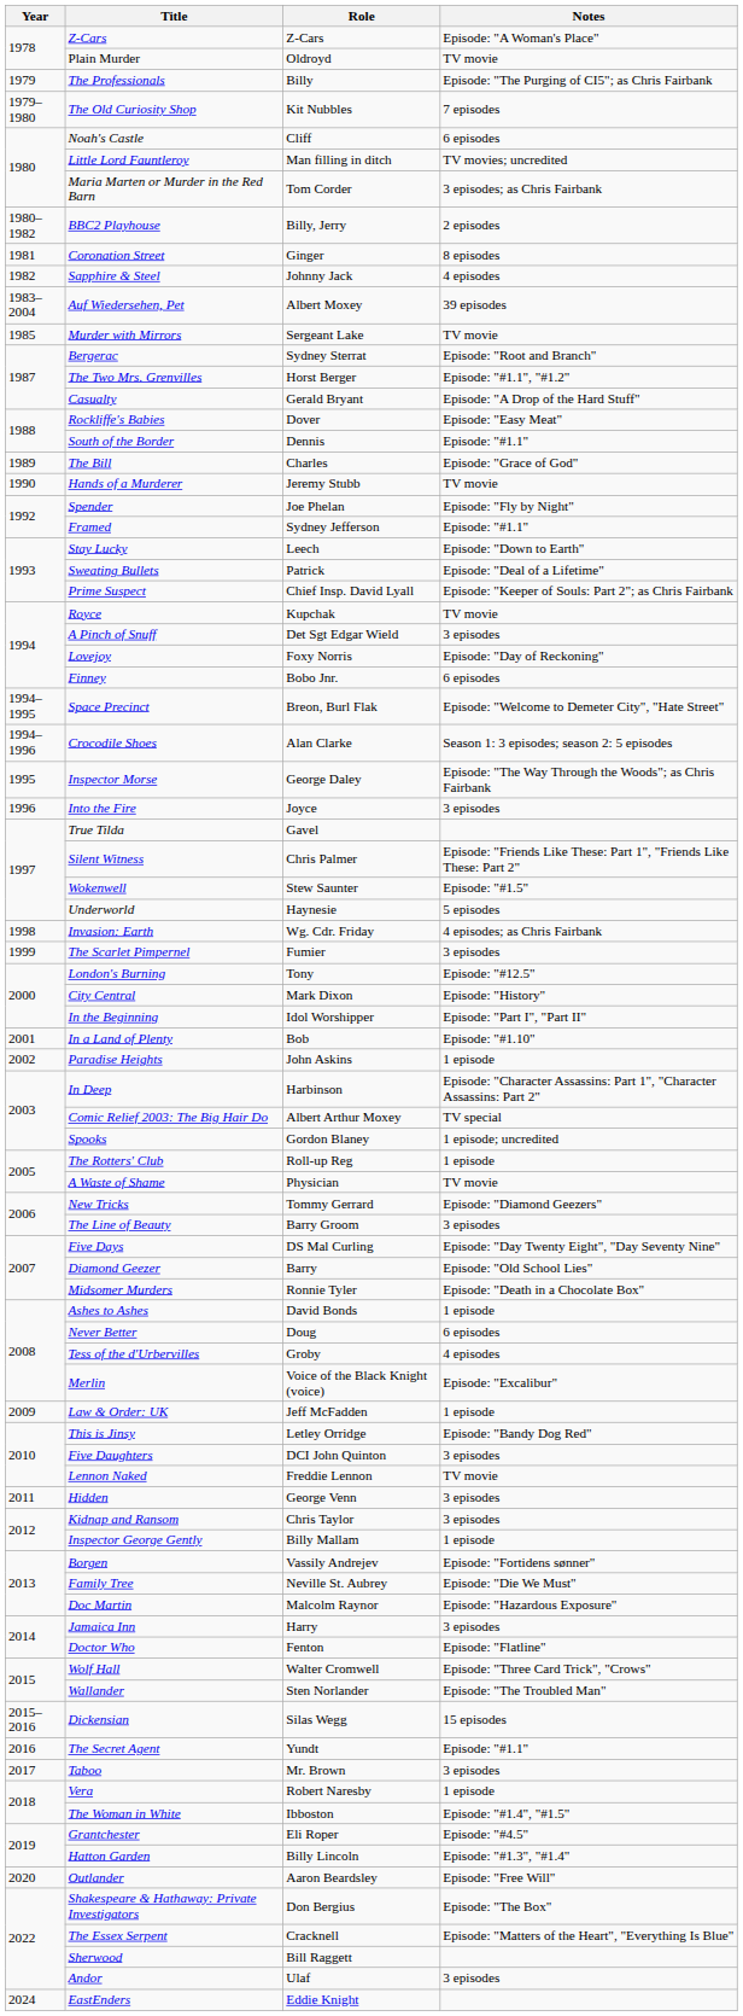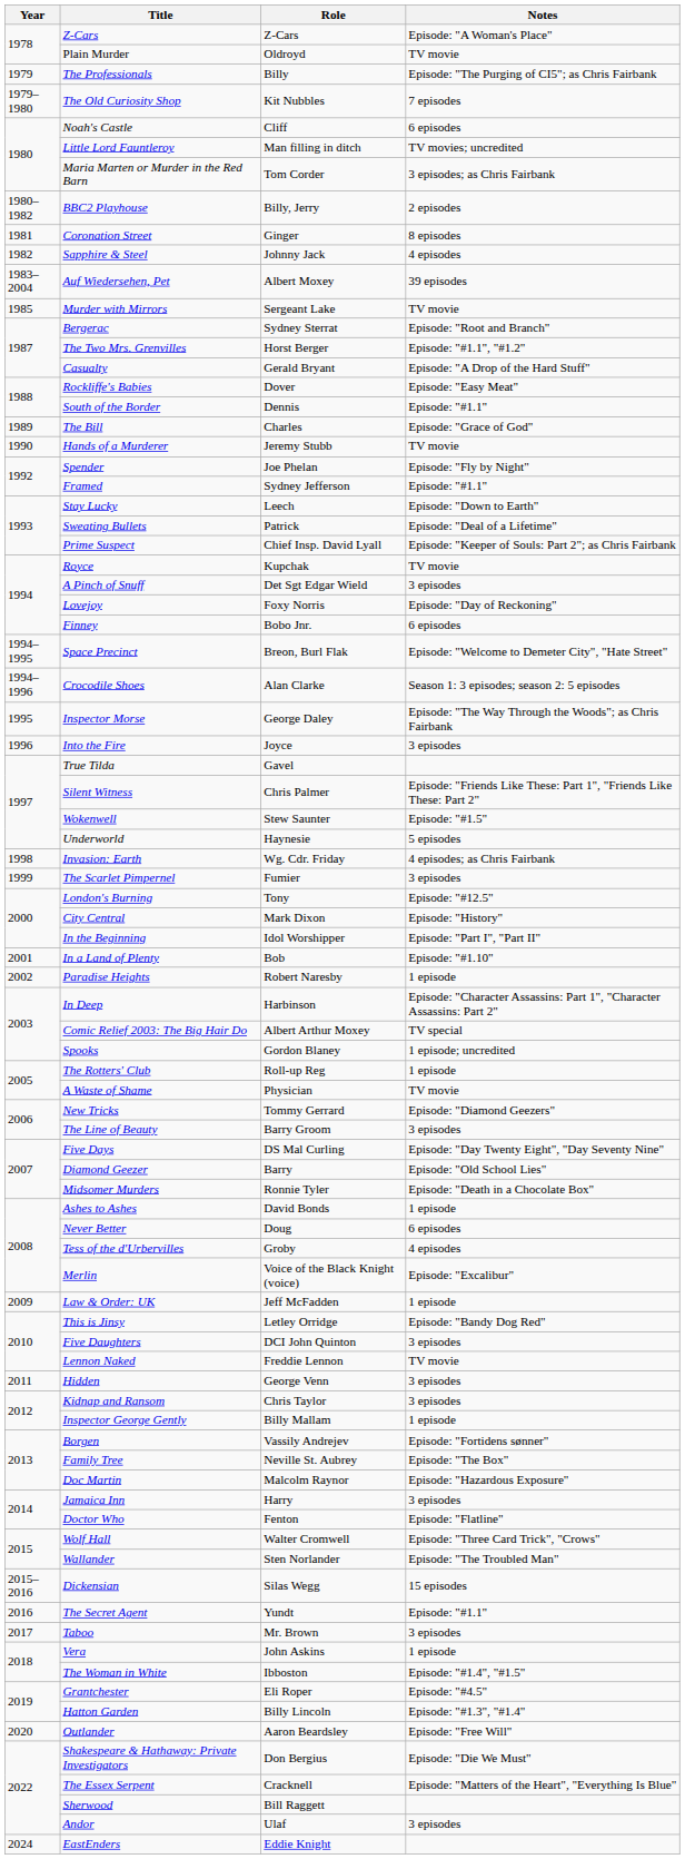 <table class="wikitable sortable">
 <tr>
 <th>Year</th>
 <th>Title</th>
 <th>Role</th>
 <th class="unsortable">Notes</th>
 </tr>
 <tr>
 <td rowspan="2">1978</td>
 <td><em><a href='#'>Z-Cars</a></em></td>
 <td>Z-Cars</td>
 <td>Episode: "A Woman's Place"</td>
 </tr>
 <tr>
 <td>Plain Murder</td>
 <td>Oldroyd</td>
 <td>TV movie</td>
 </tr>
 <tr>
 <td>1979</td>
 <td><em><a href='#'>The Professionals</a></em></td>
 <td>Billy</td>
 <td>Episode: "The Purging of CI5"; as Chris Fairbank</td>
 </tr>
 <tr>
 <td>1979–1980</td>
 <td><em><a href='#'>The Old Curiosity Shop</a></em></td>
 <td>Kit Nubbles</td>
 <td>7 episodes</td>
 </tr>
 <tr>
 <td rowspan="3">1980</td>
 <td><em>Noah's Castle</em></td>
 <td>Cliff</td>
 <td>6 episodes</td>
 </tr>
 <tr>
 <td><em><a href='#'>Little Lord Fauntleroy</a></em></td>
 <td>Man filling in ditch</td>
 <td>TV movies; uncredited</td>
 </tr>
 <tr>
 <td><em>Maria Marten or Murder in the Red Barn</em></td>
 <td>Tom Corder</td>
 <td>3 episodes; as Chris Fairbank</td>
 </tr>
 <tr>
 <td>1980–1982</td>
 <td><em><a href='#'>BBC2 Playhouse</a></em></td>
 <td>Billy, Jerry</td>
 <td>2 episodes</td>
 </tr>
 <tr>
 <td>1981</td>
 <td><em><a href='#'>Coronation Street</a></em></td>
 <td>Ginger</td>
 <td>8 episodes</td>
 </tr>
 <tr>
 <td>1982</td>
 <td><em><a href='#'>Sapphire & Steel</a></em></td>
 <td>Johnny Jack</td>
 <td>4 episodes</td>
 </tr>
 <tr>
 <td>1983–2004</td>
 <td><em><a href='#'>Auf Wiedersehen, Pet</a></em></td>
 <td>Albert Moxey</td>
 <td>39 episodes</td>
 </tr>
 <tr>
 <td>1985</td>
 <td><em><a href='#'>Murder with Mirrors</a></em></td>
 <td>Sergeant Lake</td>
 <td>TV movie</td>
 </tr>
 <tr>
 <td rowspan="3">1987</td>
 <td><em><a href='#'>Bergerac</a></em></td>
 <td>Sydney Sterrat</td>
 <td>Episode: "Root and Branch"</td>
 </tr>
 <tr>
 <td><em><a href='#'>The Two Mrs. Grenvilles</a></em></td>
 <td>Horst Berger</td>
 <td>Episode: "#1.1", "#1.2"</td>
 </tr>
 <tr>
 <td><em><a href='#'>Casualty</a></em></td>
 <td>Gerald Bryant</td>
 <td>Episode: "A Drop of the Hard Stuff"</td>
 </tr>
 <tr>
 <td rowspan="2">1988</td>
 <td><em><a href='#'>Rockliffe's Babies</a></em></td>
 <td>Dover</td>
 <td>Episode: "Easy Meat"</td>
 </tr>
 <tr>
 <td><em><a href='#'>South of the Border</a></em></td>
 <td>Dennis</td>
 <td>Episode: "#1.1"</td>
 </tr>
 <tr>
 <td>1989</td>
 <td><em><a href='#'>The Bill</a></em></td>
 <td>Charles</td>
 <td>Episode: "Grace of God"</td>
 </tr>
 <tr>
 <td>1990</td>
 <td><em><a href='#'>Hands of a Murderer</a></em></td>
 <td>Jeremy Stubb</td>
 <td>TV movie</td>
 </tr>
 <tr>
 <td rowspan="2">1992</td>
 <td><em><a href='#'>Spender</a></em></td>
 <td>Joe Phelan</td>
 <td>Episode: "Fly by Night"</td>
 </tr>
 <tr>
 <td><em><a href='#'>Framed</a></em></td>
 <td>Sydney Jefferson</td>
 <td>Episode: "#1.1"</td>
 </tr>
 <tr>
 <td rowspan="3">1993</td>
 <td><em><a href='#'>Stay Lucky</a></em></td>
 <td>Leech</td>
 <td>Episode: "Down to Earth"</td>
 </tr>
 <tr>
 <td><em><a href='#'>Sweating Bullets</a></em></td>
 <td>Patrick</td>
 <td>Episode: "Deal of a Lifetime"</td>
 </tr>
 <tr>
 <td><em><a href='#'>Prime Suspect</a></em></td>
 <td>Chief Insp. David Lyall</td>
 <td>Episode: "Keeper of Souls: Part 2"; as Chris Fairbank</td>
 </tr>
 <tr>
 <td rowspan="4">1994</td>
 <td><em><a href='#'>Royce</a></em></td>
 <td>Kupchak</td>
 <td>TV movie</td>
 </tr>
 <tr>
 <td><em><a href='#'>A Pinch of Snuff</a></em></td>
 <td>Det Sgt Edgar Wield</td>
 <td>3 episodes</td>
 </tr>
 <tr>
 <td><em><a href='#'>Lovejoy</a></em></td>
 <td>Foxy Norris</td>
 <td>Episode: "Day of Reckoning"</td>
 </tr>
 <tr>
 <td><em><a href='#'>Finney</a></em></td>
 <td>Bobo Jnr.</td>
 <td>6 episodes</td>
 </tr>
 <tr>
 <td>1994–1995</td>
 <td><em><a href='#'>Space Precinct</a></em></td>
 <td>Breon, Burl Flak</td>
 <td>Episode: "Welcome to Demeter City", "Hate Street"</td>
 </tr>
 <tr>
 <td>1994–1996</td>
 <td><em><a href='#'>Crocodile Shoes</a></em></td>
 <td>Alan Clarke</td>
 <td>Season 1: 3 episodes; season 2: 5 episodes</td>
 </tr>
 <tr>
 <td>1995</td>
 <td><em><a href='#'>Inspector Morse</a></em></td>
 <td>George Daley</td>
 <td>Episode: "The Way Through the Woods"; as Chris Fairbank</td>
 </tr>
 <tr>
 <td>1996</td>
 <td><em><a href='#'>Into the Fire</a></em></td>
 <td>Joyce</td>
 <td>3 episodes</td>
 </tr>
 <tr>
 <td rowspan="4">1997</td>
 <td><em>True Tilda</em></td>
 <td>Gavel</td>
 <td></td>
 </tr>
 <tr>
 <td><em><a href='#'>Silent Witness</a></em></td>
 <td>Chris Palmer</td>
 <td>Episode: "Friends Like These: Part 1", "Friends Like These: Part 2"</td>
 </tr>
 <tr>
 <td><em><a href='#'>Wokenwell</a></em></td>
 <td>Stew Saunter</td>
 <td>Episode: "#1.5"</td>
 </tr>
 <tr>
 <td><em>Underworld</em></td>
 <td>Haynesie</td>
 <td>5 episodes</td>
 </tr>
 <tr>
 <td>1998</td>
 <td><em><a href='#'>Invasion: Earth</a></em></td>
 <td>Wg. Cdr. Friday</td>
 <td>4 episodes; as Chris Fairbank</td>
 </tr>
 <tr>
 <td>1999</td>
 <td><em><a href='#'>The Scarlet Pimpernel</a></em></td>
 <td>Fumier</td>
 <td>3 episodes</td>
 </tr>
 <tr>
 <td rowspan="3">2000</td>
 <td><em><a href='#'>London's Burning</a></em></td>
 <td>Tony</td>
 <td>Episode: "#12.5"</td>
 </tr>
 <tr>
 <td><em><a href='#'>City Central</a></em></td>
 <td>Mark Dixon</td>
 <td>Episode: "History"</td>
 </tr>
 <tr>
 <td><em><a href='#'>In the Beginning</a></em></td>
 <td>Idol Worshipper</td>
 <td>Episode: "Part I", "Part II"</td>
 </tr>
 <tr>
 <td>2001</td>
 <td><em><a href='#'>In a Land of Plenty</a></em></td>
 <td>Bob</td>
 <td>Episode: "#1.10"</td>
 </tr>
 <tr>
 <td>2002</td>
 <td><em><a href='#'>Paradise Heights</a></em></td>
-<td>John Askins</td>
+<td>Robert Naresby</td>
 <td>1 episode</td>
 </tr>
 <tr>
 <td rowspan="3">2003</td>
 <td><em><a href='#'>In Deep</a></em></td>
 <td>Harbinson</td>
 <td>Episode: "Character Assassins: Part 1", "Character Assassins: Part 2"</td>
 </tr>
 <tr>
 <td><em><a href='#'>Comic Relief 2003: The Big Hair Do</a></em></td>
 <td>Albert Arthur Moxey</td>
 <td>TV special</td>
 </tr>
 <tr>
 <td><em><a href='#'>Spooks</a></em></td>
 <td>Gordon Blaney</td>
 <td>1 episode; uncredited</td>
 </tr>
 <tr>
 <td rowspan="2">2005</td>
 <td><em><a href='#'>The Rotters' Club</a></em></td>
 <td>Roll-up Reg</td>
 <td>1 episode</td>
 </tr>
 <tr>
 <td><em><a href='#'>A Waste of Shame</a></em></td>
 <td>Physician</td>
 <td>TV movie</td>
 </tr>
 <tr>
 <td rowspan="2">2006</td>
 <td><em><a href='#'>New Tricks</a></em></td>
 <td>Tommy Gerrard</td>
 <td>Episode: "Diamond Geezers"</td>
 </tr>
 <tr>
 <td><em><a href='#'>The Line of Beauty</a></em></td>
 <td>Barry Groom</td>
 <td>3 episodes</td>
 </tr>
 <tr>
 <td rowspan="3">2007</td>
 <td><em><a href='#'>Five Days</a></em></td>
 <td>DS Mal Curling</td>
 <td>Episode: "Day Twenty Eight", "Day Seventy Nine"</td>
 </tr>
 <tr>
 <td><em><a href='#'>Diamond Geezer</a></em></td>
 <td>Barry</td>
 <td>Episode: "Old School Lies"</td>
 </tr>
 <tr>
 <td><em><a href='#'>Midsomer Murders</a></em></td>
 <td>Ronnie Tyler</td>
 <td>Episode: "Death in a Chocolate Box"</td>
 </tr>
 <tr>
 <td rowspan="4">2008</td>
 <td><em><a href='#'>Ashes to Ashes</a></em></td>
 <td>David Bonds</td>
 <td>1 episode</td>
 </tr>
 <tr>
 <td><em><a href='#'>Never Better</a></em></td>
 <td>Doug</td>
 <td>6 episodes</td>
 </tr>
 <tr>
 <td><em><a href='#'>Tess of the d'Urbervilles</a></em></td>
 <td>Groby</td>
 <td>4 episodes</td>
 </tr>
 <tr>
 <td><em><a href='#'>Merlin</a></em></td>
 <td>Voice of the Black Knight (voice)</td>
 <td>Episode: "Excalibur"</td>
 </tr>
 <tr>
 <td>2009</td>
 <td><em><a href='#'>Law & Order: UK</a></em></td>
 <td>Jeff McFadden</td>
 <td>1 episode</td>
 </tr>
 <tr>
 <td rowspan="3">2010</td>
 <td><em><a href='#'>This is Jinsy</a></em></td>
 <td>Letley Orridge</td>
 <td>Episode: "Bandy Dog Red"</td>
 </tr>
 <tr>
 <td><em><a href='#'>Five Daughters</a></em></td>
 <td>DCI John Quinton</td>
 <td>3 episodes</td>
 </tr>
 <tr>
 <td><em><a href='#'>Lennon Naked</a></em></td>
 <td>Freddie Lennon</td>
 <td>TV movie</td>
 </tr>
 <tr>
 <td>2011</td>
 <td><em><a href='#'>Hidden</a></em></td>
 <td>George Venn</td>
 <td>3 episodes</td>
 </tr>
 <tr>
 <td rowspan="2">2012</td>
 <td><em><a href='#'>Kidnap and Ransom</a></em></td>
 <td>Chris Taylor</td>
 <td>3 episodes</td>
 </tr>
 <tr>
 <td><em><a href='#'>Inspector George Gently</a></em></td>
 <td>Billy Mallam</td>
 <td>1 episode</td>
 </tr>
 <tr>
 <td rowspan="3">2013</td>
 <td><em><a href='#'>Borgen</a></em></td>
 <td>Vassily Andrejev</td>
 <td>Episode: "Fortidens sønner"</td>
 </tr>
 <tr>
 <td><em><a href='#'>Family Tree</a></em></td>
 <td>Neville St. Aubrey</td>
-<td>Episode: "Die We Must"</td>
+<td>Episode: "The Box"</td>
 </tr>
 <tr>
 <td><em><a href='#'>Doc Martin</a></em></td>
 <td>Malcolm Raynor</td>
 <td>Episode: "Hazardous Exposure"</td>
 </tr>
 <tr>
 <td rowspan="2">2014</td>
 <td><em><a href='#'>Jamaica Inn</a></em></td>
 <td>Harry</td>
 <td>3 episodes</td>
 </tr>
 <tr>
 <td><em><a href='#'>Doctor Who</a></em></td>
 <td>Fenton</td>
 <td>Episode: "Flatline"</td>
 </tr>
 <tr>
 <td rowspan="2">2015</td>
 <td><em><a href='#'>Wolf Hall</a></em></td>
 <td>Walter Cromwell</td>
 <td>Episode: "Three Card Trick", "Crows"</td>
 </tr>
 <tr>
 <td><em><a href='#'>Wallander</a></em></td>
 <td>Sten Norlander</td>
 <td>Episode: "The Troubled Man"</td>
 </tr>
 <tr>
 <td>2015–2016</td>
 <td><em><a href='#'>Dickensian</a></em></td>
 <td>Silas Wegg</td>
 <td>15 episodes</td>
 </tr>
 <tr>
 <td>2016</td>
 <td><em><a href='#'>The Secret Agent</a></em></td>
 <td>Yundt</td>
 <td>Episode: "#1.1"</td>
 </tr>
 <tr>
 <td>2017</td>
 <td><em><a href='#'>Taboo</a></em></td>
 <td>Mr. Brown</td>
 <td>3 episodes</td>
 </tr>
 <tr>
 <td rowspan="2">2018</td>
 <td><em><a href='#'>Vera</a></em></td>
-<td>Robert Naresby</td>
+<td>John Askins</td>
 <td>1 episode</td>
 </tr>
 <tr>
 <td><em><a href='#'>The Woman in White</a></em></td>
 <td>Ibboston</td>
 <td>Episode: "#1.4", "#1.5"</td>
 </tr>
 <tr>
 <td rowspan="2">2019</td>
 <td><em><a href='#'>Grantchester</a></em></td>
 <td>Eli Roper</td>
 <td>Episode: "#4.5"</td>
 </tr>
 <tr>
 <td><em><a href='#'>Hatton Garden</a></em></td>
 <td>Billy Lincoln</td>
 <td>Episode: "#1.3", "#1.4"</td>
 </tr>
 <tr>
 <td>2020</td>
 <td><em><a href='#'>Outlander</a></em></td>
 <td>Aaron Beardsley</td>
 <td>Episode: "Free Will"</td>
 </tr>
 <tr>
 <td rowspan="4">2022</td>
 <td><em><a href='#'>Shakespeare & Hathaway: Private Investigators</a></em></td>
 <td>Don Bergius</td>
-<td>Episode: "The Box"</td>
+<td>Episode: "Die We Must"</td>
 </tr>
 <tr>
 <td><em><a href='#'>The Essex Serpent</a></em></td>
 <td>Cracknell</td>
 <td>Episode: "Matters of the Heart", "Everything Is Blue"</td>
 </tr>
 <tr>
 <td><em><a href='#'>Sherwood</a></em></td>
 <td>Bill Raggett</td>
 </tr>
 <tr>
 <td><em><a href='#'>Andor</a></em></td>
 <td>Ulaf</td>
 <td>3 episodes</td>
 </tr>
 <tr>
 <td>2024</td>
 <td><em><a href='#'>EastEnders</a></em></td>
 <td><a href='#'>Eddie Knight</a></td>
 <td></td>
 </tr>
 </table>
